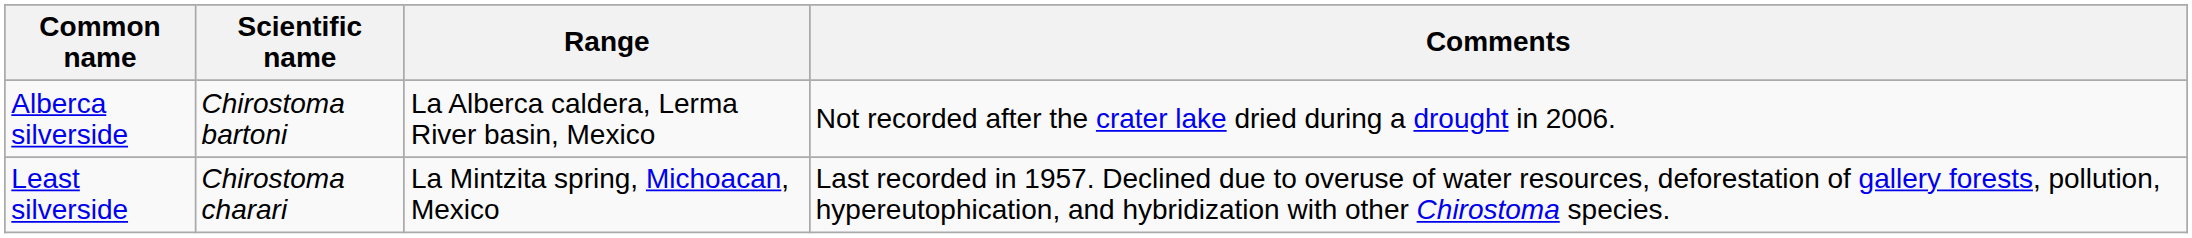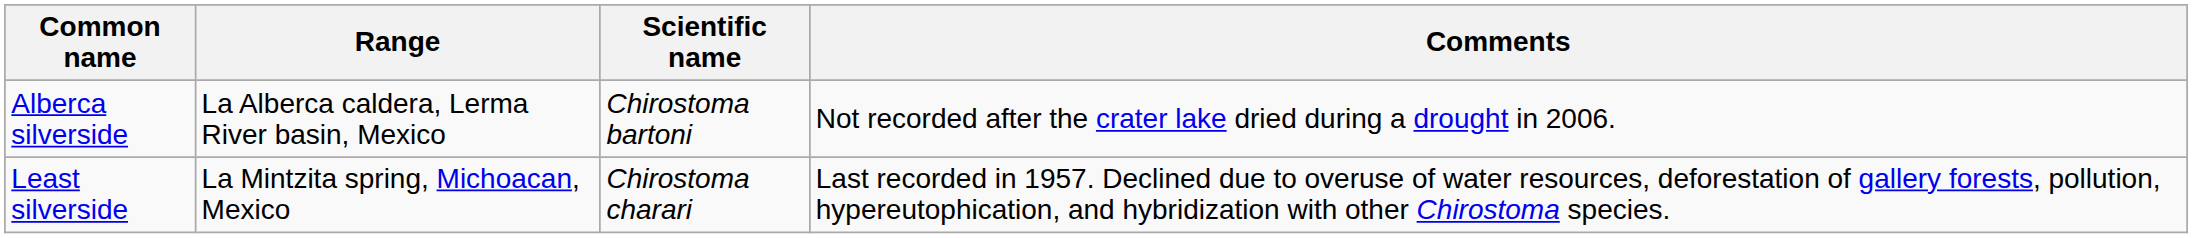 <table class="wikitable">
 <tr>
 <th>Common name</th>
+<th>Range</th>
 <th>Scientific name</th>
-<th>Range</th>
 <th class="unsortable">Comments</th>
 </tr>
 <tr>
 <td><a href='#'>Alberca silverside</a></td>
+<td>La Alberca caldera, Lerma River basin, Mexico</td>
 <td><em>Chirostoma bartoni</em></td>
-<td>La Alberca caldera, Lerma River basin, Mexico</td>
 <td>Not recorded after the <a href='#'>crater lake</a> dried during a <a href='#'>drought</a> in 2006.</td>
 </tr>
 <tr>
 <td><a href='#'>Least silverside</a></td>
+<td>La Mintzita spring, <a href='#'>Michoacan</a>, Mexico</td>
 <td><em>Chirostoma charari</em></td>
-<td>La Mintzita spring, <a href='#'>Michoacan</a>, Mexico</td>
 <td>Last recorded in 1957. Declined due to overuse of water resources, deforestation of <a href='#'>gallery forests</a>, pollution, hypereutophication, and hybridization with other <em><a href='#'>Chirostoma</a></em> species.</td>
 </tr>
 </table>
